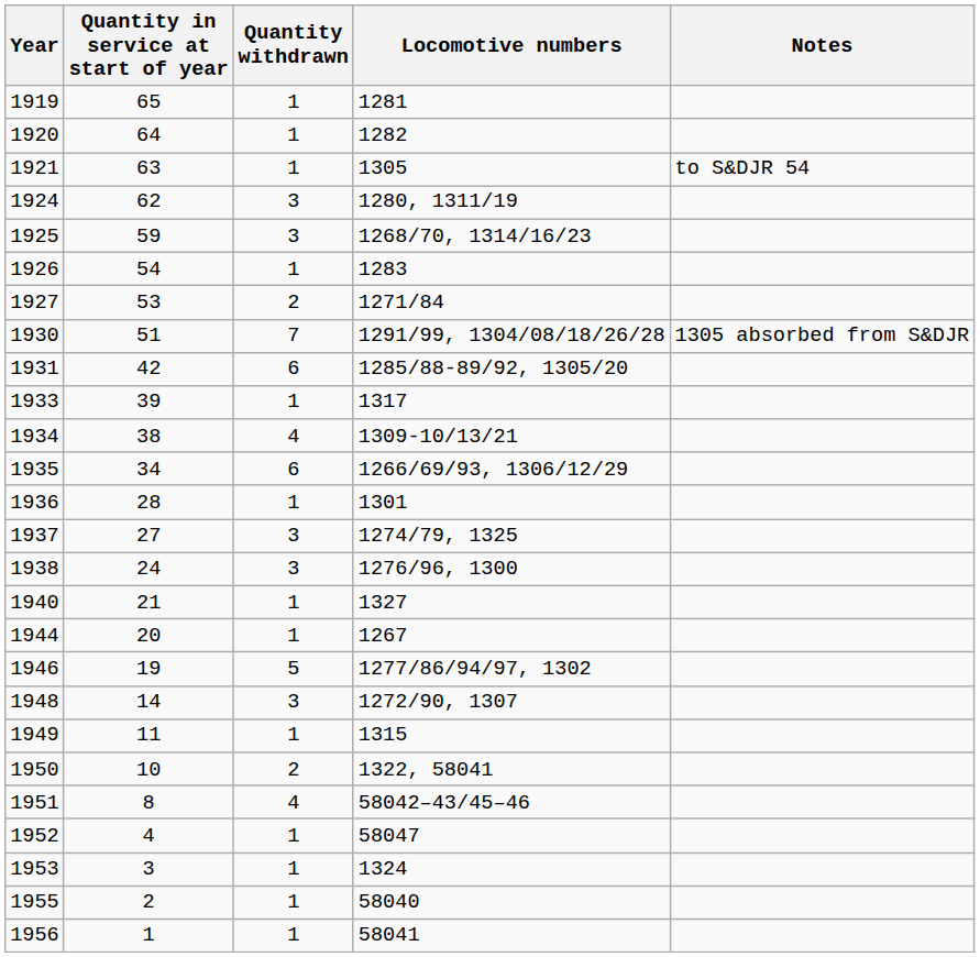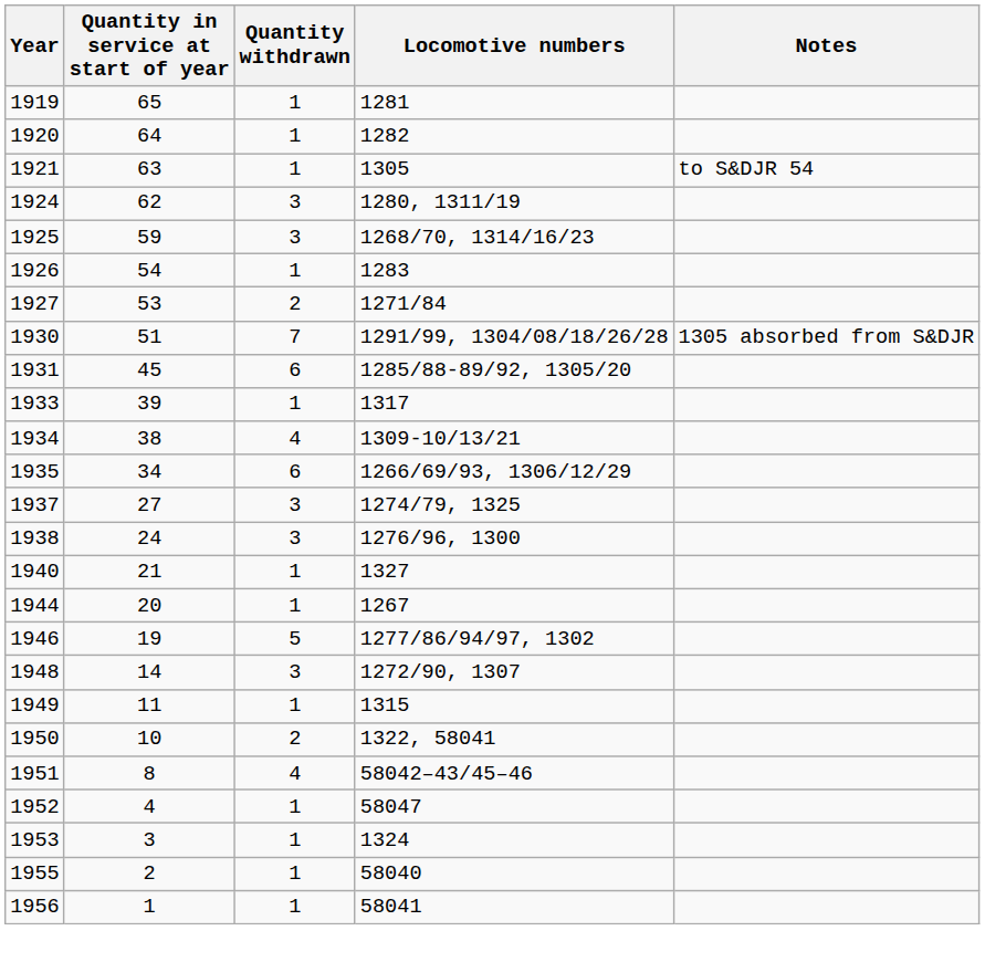 <table class="wikitable" style=text-align:center>
 <tr>
 <th>Year</th>
 <th>Quantity in<br>service at<br>start of year</th>
 <th>Quantity<br>withdrawn</th>
 <th>Locomotive numbers</th>
 <th>Notes</th>
 </tr>
 <tr>
 <td>1919</td>
 <td>65</td>
 <td>1</td>
 <td align=left>1281</td>
 <td align=left></td>
 </tr>
 <tr>
 <td>1920</td>
 <td>64</td>
 <td>1</td>
 <td align=left>1282</td>
 <td align=left></td>
 </tr>
 <tr>
 <td>1921</td>
 <td>63</td>
 <td>1</td>
 <td align=left>1305</td>
 <td align=left>to S&DJR 54</td>
 </tr>
 <tr>
 <td>1924</td>
 <td>62</td>
 <td>3</td>
 <td align=left>1280, 1311/19</td>
 <td align=left></td>
 </tr>
 <tr>
 <td>1925</td>
 <td>59</td>
 <td>3</td>
 <td align=left>1268/70, 1314/16/23</td>
 <td align=left></td>
 </tr>
 <tr>
 <td>1926</td>
 <td>54</td>
 <td>1</td>
 <td align=left>1283</td>
 <td align=left></td>
 </tr>
 <tr>
 <td>1927</td>
 <td>53</td>
 <td>2</td>
 <td align=left>1271/84</td>
 <td align=left></td>
 </tr>
 <tr>
 <td>1930</td>
 <td>51</td>
 <td>7</td>
 <td align=left>1291/99, 1304/08/18/26/28</td>
 <td align=left>1305 absorbed from S&DJR</td>
 </tr>
 <tr>
 <td>1931</td>
-<td>42</td>
+<td>45</td>
 <td>6</td>
 <td align=left>1285/88-89/92, 1305/20</td>
 <td align=left></td>
 </tr>
 <tr>
 <td>1933</td>
 <td>39</td>
 <td>1</td>
 <td align=left>1317</td>
 <td align=left></td>
 </tr>
 <tr>
 <td>1934</td>
 <td>38</td>
 <td>4</td>
 <td align=left>1309-10/13/21</td>
 <td align=left></td>
 </tr>
 <tr>
 <td>1935</td>
 <td>34</td>
 <td>6</td>
 <td align=left>1266/69/93, 1306/12/29</td>
-<td align=left></td>
-</tr>
-<tr>
-<td>1936</td>
-<td>28</td>
-<td>1</td>
-<td align=left>1301</td>
 <td align=left></td>
 </tr>
 <tr>
 <td>1937</td>
 <td>27</td>
 <td>3</td>
 <td align=left>1274/79, 1325</td>
 <td align=left></td>
 </tr>
 <tr>
 <td>1938</td>
 <td>24</td>
 <td>3</td>
 <td align=left>1276/96, 1300</td>
 <td align=left></td>
 </tr>
 <tr>
 <td>1940</td>
 <td>21</td>
 <td>1</td>
 <td align=left>1327</td>
 <td align=left></td>
 </tr>
 <tr>
 <td>1944</td>
 <td>20</td>
 <td>1</td>
 <td align=left>1267</td>
 <td align=left></td>
 </tr>
 <tr>
 <td>1946</td>
 <td>19</td>
 <td>5</td>
 <td align=left>1277/86/94/97, 1302</td>
 <td align=left></td>
 </tr>
 <tr>
 <td>1948</td>
 <td>14</td>
 <td>3</td>
 <td align=left>1272/90, 1307</td>
 <td align=left></td>
 </tr>
 <tr>
 <td>1949</td>
 <td>11</td>
 <td>1</td>
 <td align=left>1315</td>
 <td align=left></td>
 </tr>
 <tr>
 <td>1950</td>
 <td>10</td>
 <td>2</td>
 <td align=left>1322, 58041</td>
 <td align=left></td>
 </tr>
 <tr>
 <td>1951</td>
 <td>8</td>
 <td>4</td>
 <td align=left>58042–43/45–46</td>
 <td align=left></td>
 </tr>
 <tr>
 <td>1952</td>
 <td>4</td>
 <td>1</td>
 <td align=left>58047</td>
 <td align=left></td>
 </tr>
 <tr>
 <td>1953</td>
 <td>3</td>
 <td>1</td>
 <td align=left>1324</td>
 <td align=left></td>
 </tr>
 <tr>
 <td>1955</td>
 <td>2</td>
 <td>1</td>
 <td align=left>58040</td>
 <td align=left></td>
 </tr>
 <tr>
 <td>1956</td>
 <td>1</td>
 <td>1</td>
 <td align=left>58041</td>
 <td align=left></td>
 </tr>
 </table>
